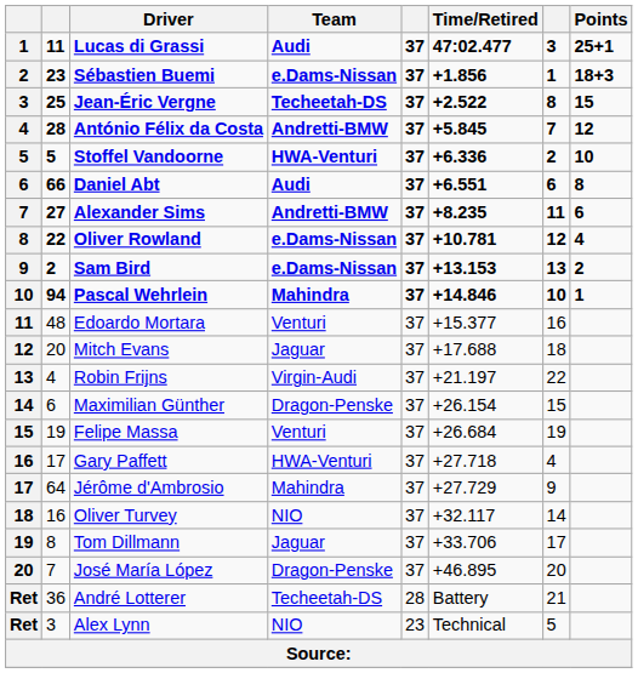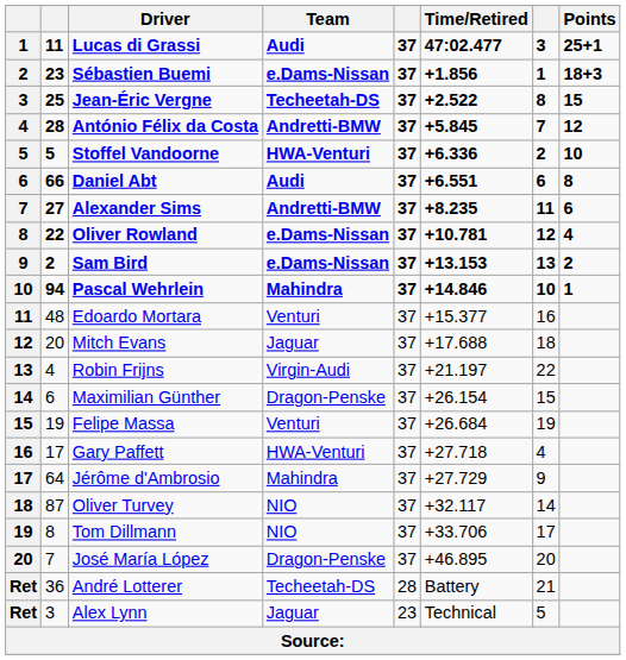 <table class="wikitable" style="font-size: 85%">
 <tr>
 <th scope="col"></th>
 <th scope="col"></th>
 <th scope="col">Driver</th>
 <th scope="col">Team</th>
 <th scope="col"></th>
 <th scope="col">Time/Retired</th>
 <th scope="col"></th>
 <th scope="col">Points</th>
 </tr>
 <tr>
 <th scope="row">1</th>
 <td><strong>11</strong></td>
 <td><strong> <a href='#'>Lucas di Grassi</a></strong></td>
 <td><strong><a href='#'>Audi</a></strong></td>
 <td><strong>37</strong></td>
 <td><strong>47:02.477</strong></td>
 <td><strong>3</strong></td>
 <td><strong>25+1</strong></td>
 </tr>
 <tr>
 <th scope="row">2</th>
 <td><strong>23</strong></td>
 <td><strong> <a href='#'>Sébastien Buemi</a></strong></td>
 <td><strong><a href='#'>e.Dams-Nissan</a></strong></td>
 <td><strong>37</strong></td>
 <td><strong>+1.856</strong></td>
 <td><strong>1</strong></td>
 <td><strong>18+3</strong></td>
 </tr>
 <tr>
 <th scope="row">3</th>
 <td><strong>25</strong></td>
 <td><strong> <a href='#'>Jean-Éric Vergne</a></strong></td>
 <td><strong><a href='#'>Techeetah-DS</a></strong></td>
 <td><strong>37</strong></td>
 <td><strong>+2.522</strong></td>
 <td><strong>8</strong></td>
 <td><strong>15</strong></td>
 </tr>
 <tr>
 <th scope="row">4</th>
 <td><strong>28</strong></td>
 <td><strong> <a href='#'>António Félix da Costa</a></strong></td>
 <td><strong><a href='#'>Andretti-BMW</a></strong></td>
 <td><strong>37</strong></td>
 <td><strong>+5.845</strong></td>
 <td><strong>7</strong></td>
 <td><strong>12</strong></td>
 </tr>
 <tr>
 <th scope="row">5</th>
 <td><strong>5</strong></td>
 <td><strong> <a href='#'>Stoffel Vandoorne</a></strong></td>
 <td><strong><a href='#'>HWA-Venturi</a></strong></td>
 <td><strong>37</strong></td>
 <td><strong>+6.336</strong></td>
 <td><strong>2</strong></td>
 <td><strong>10</strong></td>
 </tr>
 <tr>
 <th scope="row">6</th>
 <td><strong>66</strong></td>
 <td><strong> <a href='#'>Daniel Abt</a></strong></td>
 <td><strong><a href='#'>Audi</a></strong></td>
 <td><strong>37</strong></td>
 <td><strong>+6.551</strong></td>
 <td><strong>6</strong></td>
 <td><strong>8</strong></td>
 </tr>
 <tr>
 <th scope="row">7</th>
 <td><strong>27</strong></td>
 <td><strong> <a href='#'>Alexander Sims</a></strong></td>
 <td><strong><a href='#'>Andretti-BMW</a></strong></td>
 <td><strong>37</strong></td>
 <td><strong>+8.235</strong></td>
 <td><strong>11</strong></td>
 <td><strong>6</strong></td>
 </tr>
 <tr>
 <th scope="row">8</th>
 <td><strong>22</strong></td>
 <td><strong> <a href='#'>Oliver Rowland</a></strong></td>
 <td><strong><a href='#'>e.Dams-Nissan</a></strong></td>
 <td><strong>37</strong></td>
 <td><strong>+10.781</strong></td>
 <td><strong>12</strong></td>
 <td><strong>4</strong></td>
 </tr>
 <tr>
 <th scope="row">9</th>
 <td><strong>2</strong></td>
 <td><strong> <a href='#'>Sam Bird</a></strong></td>
 <td><strong><a href='#'>e.Dams-Nissan</a></strong></td>
 <td><strong>37</strong></td>
 <td><strong>+13.153</strong></td>
 <td><strong>13</strong></td>
 <td><strong>2</strong></td>
 </tr>
 <tr>
 <th scope="row">10</th>
 <td><strong>94</strong></td>
 <td><strong> <a href='#'>Pascal Wehrlein</a></strong></td>
 <td><strong><a href='#'>Mahindra</a></strong></td>
 <td><strong>37</strong></td>
 <td><strong>+14.846</strong></td>
 <td><strong>10</strong></td>
 <td><strong>1</strong></td>
 </tr>
 <tr>
 <th scope="row">11</th>
 <td>48</td>
 <td> <a href='#'>Edoardo Mortara</a></td>
 <td><a href='#'>Venturi</a></td>
 <td>37</td>
 <td>+15.377</td>
 <td>16</td>
 <td></td>
 </tr>
 <tr>
 <th scope="row">12</th>
 <td>20</td>
 <td> <a href='#'>Mitch Evans</a></td>
 <td><a href='#'>Jaguar</a></td>
 <td>37</td>
 <td>+17.688</td>
 <td>18</td>
 <td></td>
 </tr>
 <tr>
 <th scope="row">13</th>
 <td>4</td>
 <td> <a href='#'>Robin Frijns</a></td>
 <td><a href='#'>Virgin-Audi</a></td>
 <td>37</td>
 <td>+21.197</td>
 <td>22</td>
 <td></td>
 </tr>
 <tr>
 <th scope="row">14</th>
 <td>6</td>
 <td> <a href='#'>Maximilian Günther</a></td>
 <td><a href='#'>Dragon-Penske</a></td>
 <td>37</td>
 <td>+26.154</td>
 <td>15</td>
 <td></td>
 </tr>
 <tr>
 <th scope="row">15</th>
 <td>19</td>
 <td> <a href='#'>Felipe Massa</a></td>
 <td><a href='#'>Venturi</a></td>
 <td>37</td>
 <td>+26.684</td>
 <td>19</td>
 <td></td>
 </tr>
 <tr>
 <th scope="row">16</th>
 <td>17</td>
 <td> <a href='#'>Gary Paffett</a></td>
 <td><a href='#'>HWA-Venturi</a></td>
 <td>37</td>
 <td>+27.718</td>
 <td>4</td>
 <td></td>
 </tr>
 <tr>
 <th scope="row">17</th>
 <td>64</td>
 <td> <a href='#'>Jérôme d'Ambrosio</a></td>
 <td><a href='#'>Mahindra</a></td>
 <td>37</td>
 <td>+27.729</td>
 <td>9</td>
 <td></td>
 </tr>
 <tr>
 <th scope="row">18</th>
-<td>16</td>
+<td>87</td>
 <td> <a href='#'>Oliver Turvey</a></td>
 <td><a href='#'>NIO</a></td>
 <td>37</td>
 <td>+32.117</td>
 <td>14</td>
 <td></td>
 </tr>
 <tr>
 <th scope="row">19</th>
 <td>8</td>
 <td> <a href='#'>Tom Dillmann</a></td>
-<td><a href='#'>Jaguar</a></td>
+<td><a href='#'>NIO</a></td>
 <td>37</td>
 <td>+33.706</td>
 <td>17</td>
 <td></td>
 </tr>
 <tr>
 <th scope="row">20</th>
 <td>7</td>
 <td> <a href='#'>José María López</a></td>
 <td><a href='#'>Dragon-Penske</a></td>
 <td>37</td>
 <td>+46.895</td>
 <td>20</td>
 <td></td>
 </tr>
 <tr>
 <th scope="row">Ret</th>
 <td>36</td>
 <td> <a href='#'>André Lotterer</a></td>
 <td><a href='#'>Techeetah-DS</a></td>
 <td>28</td>
 <td>Battery</td>
 <td>21</td>
 <td></td>
 </tr>
 <tr>
 <th scope="row">Ret</th>
 <td>3</td>
 <td> <a href='#'>Alex Lynn</a></td>
-<td><a href='#'>NIO</a></td>
+<td><a href='#'>Jaguar</a></td>
 <td>23</td>
 <td>Technical</td>
 <td>5</td>
 <td></td>
 </tr>
 <tr>
 <th colspan="8">Source:</th>
 </tr>
 <tr>
 </tr>
 </table>
